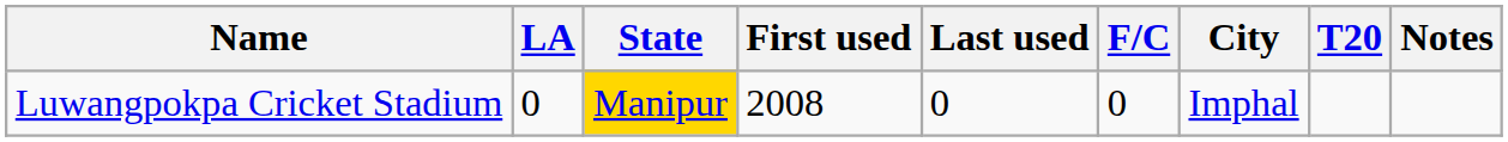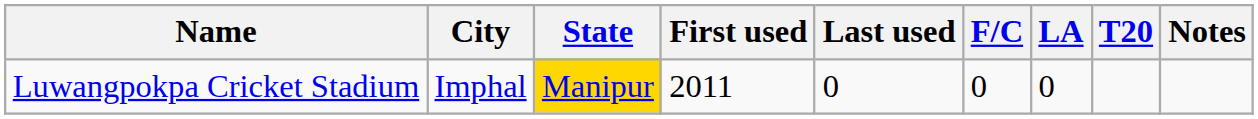 <table class="wikitable sortable collapsible static-row-numbers" style="font-size: 90%">
 <tr>
 <th>Name</th>
-<th><a href='#'>LA</a></th>
+<th>City</th>
 <th><a href='#'>State</a></th>
 <th>First used</th>
 <th>Last used</th>
 <th><a href='#'>F/C</a></th>
-<th>City</th>
+<th><a href='#'>LA</a></th>
 <th><a href='#'>T20</a></th>
 <th>Notes</th>
 </tr>
 <tr>
 <td><a href='#'>Luwangpokpa Cricket Stadium</a></td>
-<td>0</td>
+<td><a href='#'>Imphal</a></td>
 <td style="background: gold;"><a href='#'>Manipur</a></td>
-<td>2008</td>
+<td>2011</td>
 <td>0</td>
 <td>0</td>
-<td><a href='#'>Imphal</a></td>
+<td>0</td>
 <td></td>
 <td></td>
 </tr>
 </table>
